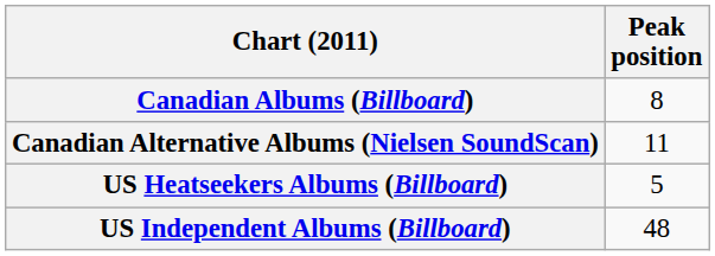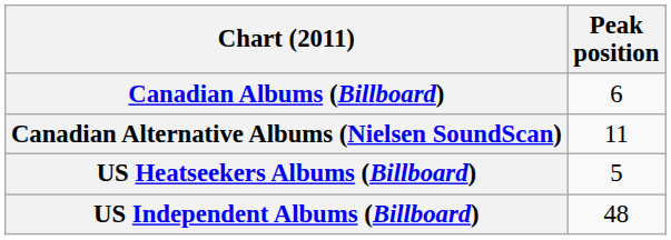 <table class="wikitable sortable plainrowheaders" style="text-align:center">
 <tr>
 <th scope="col">Chart (2011)</th>
 <th scope="col">Peak<br>position</th>
 </tr>
 <tr>
 <th scope="row"><a href='#'>Canadian Albums</a> (<a href='#'><em>Billboard</em></a>)</th>
-<td>8</td>
+<td>6</td>
 </tr>
 <tr>
 <th scope="row">Canadian Alternative Albums (<a href='#'>Nielsen SoundScan</a>)</th>
 <td>11</td>
 </tr>
 <tr>
 <th scope="row">US <a href='#'>Heatseekers Albums</a> (<em><a href='#'>Billboard</a></em>)</th>
 <td>5</td>
 </tr>
 <tr>
 <th scope="row">US <a href='#'>Independent Albums</a> (<em><a href='#'>Billboard</a></em>)</th>
 <td>48</td>
 </tr>
 </table>
